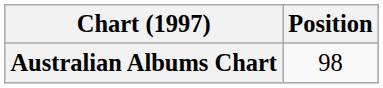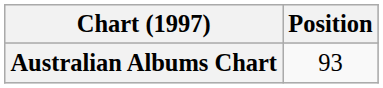 <table class="wikitable plainrowheaders">
 <tr>
 <th>Chart (1997)</th>
 <th>Position</th>
 </tr>
 <tr>
 <th scope="row">Australian Albums Chart</th>
-<td style="text-align:center;">98</td>
+<td style="text-align:center;">93</td>
 </tr>
 </table>
